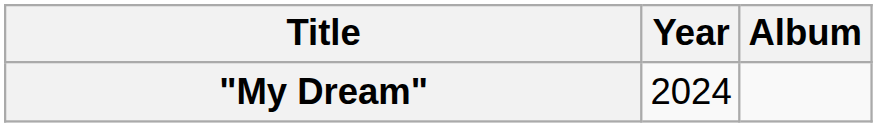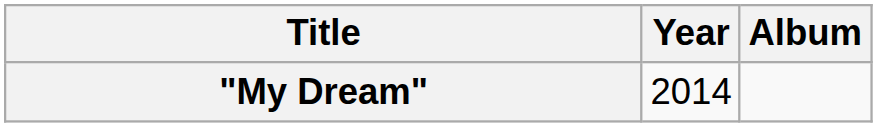 <table class="wikitable plainrowheaders" style="text-align:center;">
 <tr>
 <th scope="col" rowspan="1" style="width:17em;">Title</th>
 <th scope="col" rowspan="1" style="width:1em;">Year</th>
 <th scope="col" rowspan="1">Album</th>
 </tr>
 <tr>
 <th scope="row">"My Dream"<br></th>
-<td>2024</td>
+<td>2014</td>
 <td></td>
 </tr>
 </table>
